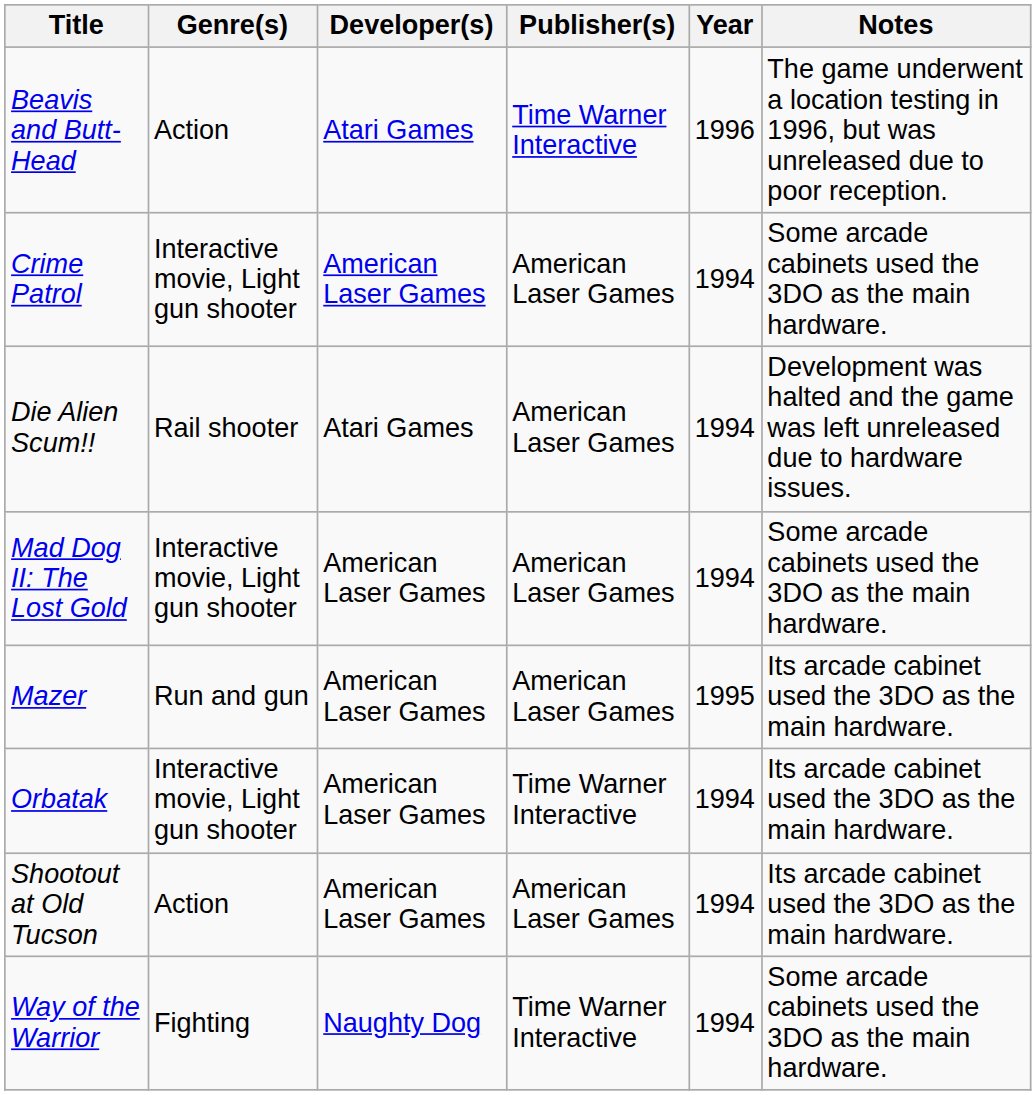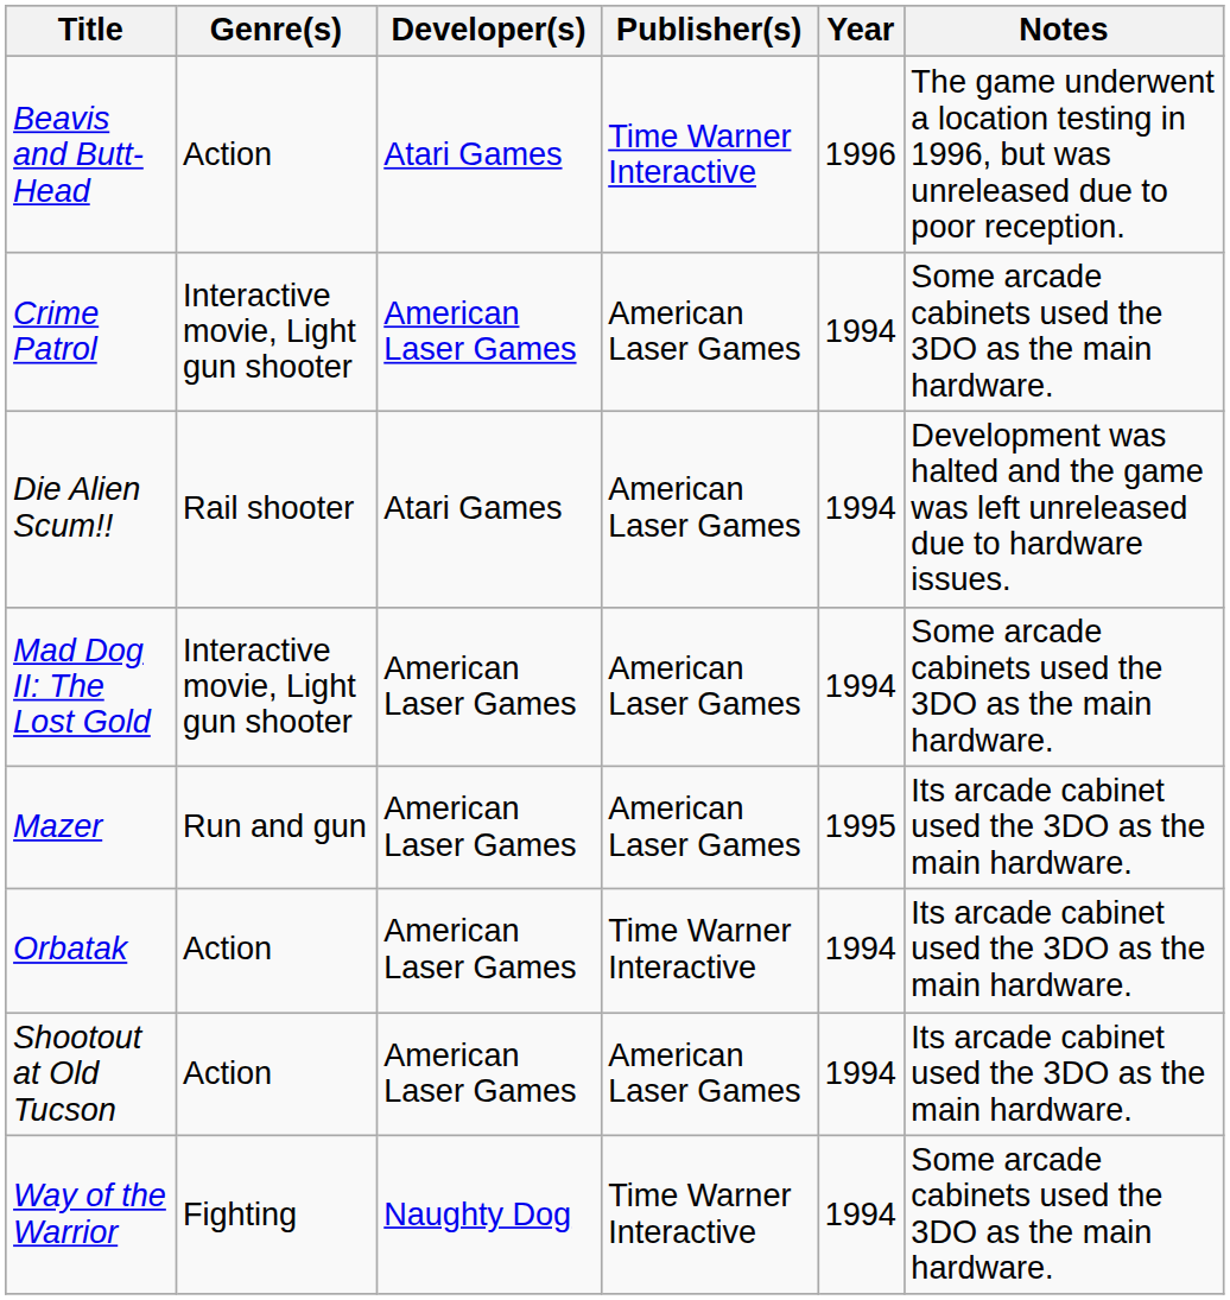 <table class="wikitable sortable" id="softwarelist" width="auto">
 <tr>
 <th rowspan="2">Title</th>
 <th rowspan="2">Genre(s)</th>
 <th rowspan="2">Developer(s)</th>
 <th rowspan="2">Publisher(s)</th>
 <th rowspan="2">Year</th>
 <th rowspan="2">Notes</th>
 </tr>
 <tr>
 </tr>
 <tr>
 <td><em><a href='#'>Beavis and Butt-Head</a></em></td>
 <td>Action</td>
 <td><a href='#'>Atari Games</a></td>
 <td><a href='#'>Time Warner Interactive</a></td>
 <td>1996</td>
 <td>The game underwent a location testing in 1996, but was unreleased due to poor reception.</td>
 </tr>
 <tr>
 <td><em><a href='#'>Crime Patrol</a></em></td>
 <td>Interactive movie, Light gun shooter</td>
 <td><a href='#'>American Laser Games</a></td>
 <td>American Laser Games</td>
 <td>1994</td>
 <td>Some arcade cabinets used the 3DO as the main hardware.</td>
 </tr>
 <tr>
 <td><em>Die Alien Scum!!</em></td>
 <td>Rail shooter</td>
 <td>Atari Games</td>
 <td>American Laser Games</td>
 <td>1994</td>
 <td>Development was halted and the game was left unreleased due to hardware issues.</td>
 </tr>
 <tr>
 <td><em><a href='#'>Mad Dog II: The Lost Gold</a></em></td>
 <td>Interactive movie, Light gun shooter</td>
 <td>American Laser Games</td>
 <td>American Laser Games</td>
 <td>1994</td>
 <td>Some arcade cabinets used the 3DO as the main hardware.</td>
 </tr>
 <tr>
 <td><em><a href='#'>Mazer</a></em></td>
 <td>Run and gun</td>
 <td>American Laser Games</td>
 <td>American Laser Games</td>
 <td>1995</td>
 <td>Its arcade cabinet used the 3DO as the main hardware.</td>
 </tr>
 <tr>
 <td><em><a href='#'>Orbatak</a></em></td>
-<td>Interactive movie, Light gun shooter</td>
+<td>Action</td>
 <td>American Laser Games</td>
 <td>Time Warner Interactive</td>
 <td>1994</td>
 <td>Its arcade cabinet used the 3DO as the main hardware.</td>
 </tr>
 <tr>
 <td><em>Shootout at Old Tucson</em></td>
 <td>Action</td>
 <td>American Laser Games</td>
 <td>American Laser Games</td>
 <td>1994</td>
 <td>Its arcade cabinet used the 3DO as the main hardware.</td>
 </tr>
 <tr>
 <td><em><a href='#'>Way of the Warrior</a></em></td>
 <td>Fighting</td>
 <td><a href='#'>Naughty Dog</a></td>
 <td>Time Warner Interactive</td>
 <td>1994</td>
 <td>Some arcade cabinets used the 3DO as the main hardware.</td>
 </tr>
 </table>
